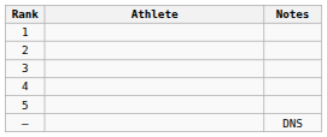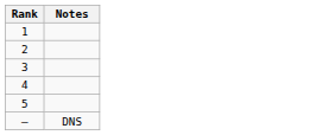 <table class=wikitable style="text-align:center">
 <tr>
 <th width=40>Rank</th>
-<th width=250>Athlete</th>
 <th width=60>Notes</th>
 </tr>
 <tr>
 <td>1</td>
-<td align=left></td>
 <td></td>
 </tr>
 <tr>
 <td>2</td>
-<td align=left></td>
 <td></td>
 </tr>
 <tr>
 <td>3</td>
-<td align=left></td>
 <td></td>
 </tr>
 <tr>
 <td>4</td>
-<td align=left></td>
 <td></td>
 </tr>
 <tr>
 <td>5</td>
-<td align=left></td>
 <td></td>
 </tr>
 <tr>
 <td>—</td>
-<td align=left></td>
 <td>DNS</td>
 </tr>
 </table>
